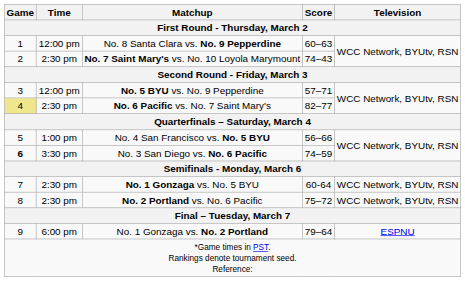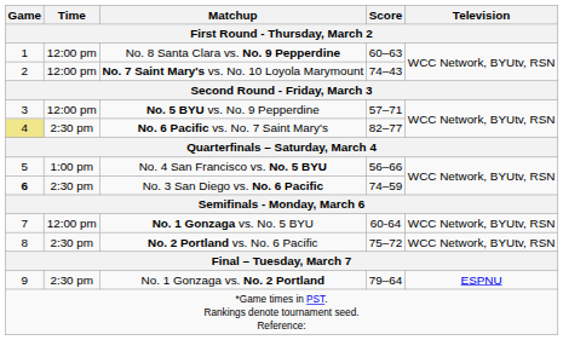 <table class="wikitable" style="font-size: 95%;text-align:center">
 <tr>
 <th>Game</th>
 <th>Time </th>
 <th>Matchup</th>
 <th>Score</th>
 <th>Television</th>
 </tr>
 <tr>
 <th colspan=5>First Round - Thursday, March 2</th>
 </tr>
 <tr>
 <td>1</td>
 <td>12:00 pm</td>
 <td>No. 8 Santa Clara vs. <strong>No. 9 Pepperdine</strong></td>
 <td>60–63</td>
 <td rowspan=2>WCC Network, BYUtv, RSN</td>
 </tr>
 <tr>
 <td>2</td>
-<td>2:30 pm</td>
+<td>12:00 pm</td>
 <td><strong>No. 7 Saint Mary's</strong> vs. No. 10 Loyola Marymount</td>
 <td>74–43</td>
 </tr>
 <tr>
 <th colspan=5>Second Round - Friday, March 3</th>
 </tr>
 <tr>
 <td>3</td>
 <td>12:00 pm</td>
 <td><strong>No. 5 BYU</strong> vs. No. 9 Pepperdine</td>
 <td>57–71</td>
 <td rowspan=2>WCC Network, BYUtv, RSN</td>
 </tr>
 <tr>
 <td style="background: khaki;">4</td>
 <td>2:30 pm</td>
 <td><strong>No. 6 Pacific</strong> vs. No. 7 Saint Mary's</td>
 <td>82–77</td>
 </tr>
 <tr>
 <th colspan=5>Quarterfinals – Saturday, March 4</th>
 </tr>
 <tr>
 <td>5</td>
 <td>1:00 pm</td>
 <td>No. 4 San Francisco vs. <strong>No. 5 BYU</strong></td>
 <td>56–66</td>
 <td rowspan=2>WCC Network, BYUtv, RSN</td>
 </tr>
 <tr>
 <td><strong>6</strong></td>
-<td>3:30 pm</td>
+<td>2:30 pm</td>
 <td>No. 3 San Diego vs. <strong>No. 6 Pacific</strong></td>
 <td>74–59</td>
 </tr>
 <tr>
 <th colspan=5>Semifinals - Monday, March 6</th>
 </tr>
 <tr>
 <td>7</td>
-<td>2:30 pm</td>
+<td>12:00 pm</td>
 <td><strong>No. 1 Gonzaga</strong> vs. No. 5 BYU</td>
 <td>60-64</td>
 <td>WCC Network, BYUtv, RSN</td>
 </tr>
 <tr>
 <td>8</td>
 <td>2:30 pm</td>
 <td><strong>No. 2 Portland</strong> vs. No. 6 Pacific</td>
 <td>75–72</td>
 <td>WCC Network, BYUtv, RSN</td>
 </tr>
 <tr>
 <th colspan=5>Final – Tuesday, March 7</th>
 </tr>
 <tr>
 <td>9</td>
-<td>6:00 pm</td>
+<td>2:30 pm</td>
 <td>No. 1 Gonzaga vs. <strong>No. 2 Portland</strong></td>
 <td>79–64</td>
 <td><a href='#'>ESPNU</a></td>
 </tr>
 <tr>
 <td colspan=5><small>*Game times in <a href='#'>PST</a>.<br> Rankings denote tournament seed.<br>Reference:</small></td>
 </tr>
 </table>
